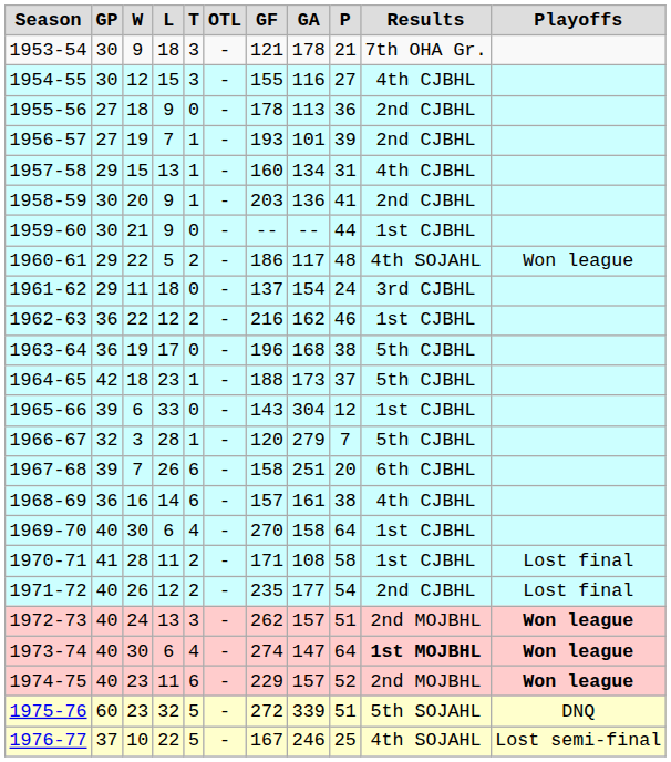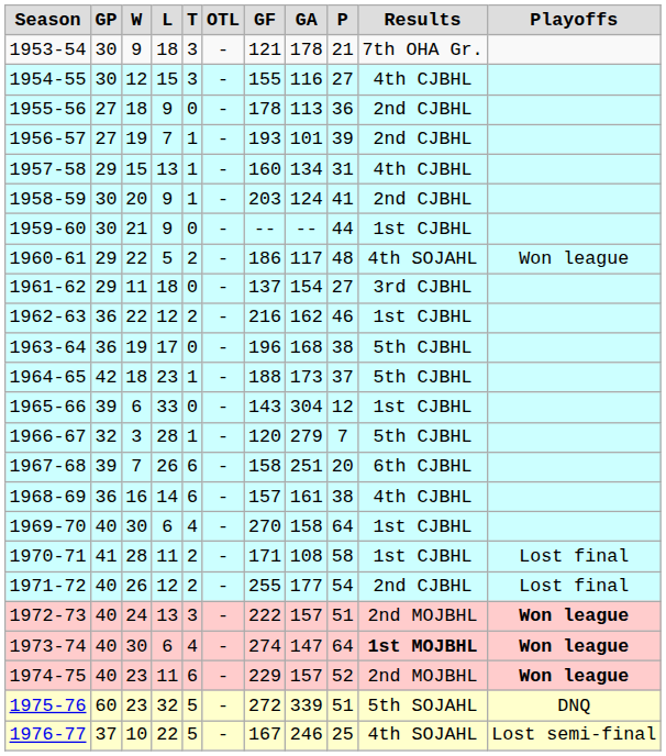 <table class="wikitable">
 <tr align="center"  bgcolor="#dddddd">
 <td><strong>Season</strong></td>
 <td><strong>GP</strong></td>
 <td><strong>W</strong></td>
 <td><strong>L</strong></td>
 <td><strong>T</strong></td>
 <td><strong>OTL</strong></td>
 <td><strong>GF</strong></td>
 <td><strong>GA</strong></td>
 <td><strong>P</strong></td>
 <td><strong>Results</strong></td>
 <td><strong>Playoffs</strong></td>
 </tr>
 <tr align="center">
 <td>1953-54</td>
 <td>30</td>
 <td>9</td>
 <td>18</td>
 <td>3</td>
 <td>-</td>
 <td>121</td>
 <td>178</td>
 <td>21</td>
 <td>7th OHA Gr.</td>
 <td></td>
 </tr>
 <tr align="center" bgcolor="ccffff">
 <td>1954-55</td>
 <td>30</td>
 <td>12</td>
 <td>15</td>
 <td>3</td>
 <td>-</td>
 <td>155</td>
 <td>116</td>
 <td>27</td>
 <td>4th CJBHL</td>
 <td></td>
 </tr>
 <tr align="center" bgcolor="ccffff">
 <td>1955-56</td>
 <td>27</td>
 <td>18</td>
 <td>9</td>
 <td>0</td>
 <td>-</td>
 <td>178</td>
 <td>113</td>
 <td>36</td>
 <td>2nd CJBHL</td>
 <td></td>
 </tr>
 <tr align="center" bgcolor="ccffff">
 <td>1956-57</td>
 <td>27</td>
 <td>19</td>
 <td>7</td>
 <td>1</td>
 <td>-</td>
 <td>193</td>
 <td>101</td>
 <td>39</td>
 <td>2nd CJBHL</td>
 <td></td>
 </tr>
 <tr align="center" bgcolor="ccffff">
 <td>1957-58</td>
 <td>29</td>
 <td>15</td>
 <td>13</td>
 <td>1</td>
 <td>-</td>
 <td>160</td>
 <td>134</td>
 <td>31</td>
 <td>4th CJBHL</td>
 <td></td>
 </tr>
 <tr align="center" bgcolor="ccffff">
 <td>1958-59</td>
 <td>30</td>
 <td>20</td>
 <td>9</td>
 <td>1</td>
 <td>-</td>
 <td>203</td>
-<td>136</td>
+<td>124</td>
 <td>41</td>
 <td>2nd CJBHL</td>
 <td></td>
 </tr>
 <tr align="center" bgcolor="ccffff">
 <td>1959-60</td>
 <td>30</td>
 <td>21</td>
 <td>9</td>
 <td>0</td>
 <td>-</td>
 <td>--</td>
 <td>--</td>
 <td>44</td>
 <td>1st CJBHL</td>
 <td></td>
 </tr>
 <tr align="center" bgcolor="ccffff">
 <td>1960-61</td>
 <td>29</td>
 <td>22</td>
 <td>5</td>
 <td>2</td>
 <td>-</td>
 <td>186</td>
 <td>117</td>
 <td>48</td>
 <td>4th SOJAHL</td>
 <td>Won league</td>
 </tr>
 <tr align="center" bgcolor="ccffff">
 <td>1961-62</td>
 <td>29</td>
 <td>11</td>
 <td>18</td>
 <td>0</td>
 <td>-</td>
 <td>137</td>
 <td>154</td>
-<td>24</td>
+<td>27</td>
 <td>3rd CJBHL</td>
 <td></td>
 </tr>
 <tr align="center" bgcolor="ccffff">
 <td>1962-63</td>
 <td>36</td>
 <td>22</td>
 <td>12</td>
 <td>2</td>
 <td>-</td>
 <td>216</td>
 <td>162</td>
 <td>46</td>
 <td>1st CJBHL</td>
 <td></td>
 </tr>
 <tr align="center" bgcolor="ccffff">
 <td>1963-64</td>
 <td>36</td>
 <td>19</td>
 <td>17</td>
 <td>0</td>
 <td>-</td>
 <td>196</td>
 <td>168</td>
 <td>38</td>
 <td>5th CJBHL</td>
 <td></td>
 </tr>
 <tr align="center" bgcolor="ccffff">
 <td>1964-65</td>
 <td>42</td>
 <td>18</td>
 <td>23</td>
 <td>1</td>
 <td>-</td>
 <td>188</td>
 <td>173</td>
 <td>37</td>
 <td>5th CJBHL</td>
 <td></td>
 </tr>
 <tr align="center" bgcolor="ccffff">
 <td>1965-66</td>
 <td>39</td>
 <td>6</td>
 <td>33</td>
 <td>0</td>
 <td>-</td>
 <td>143</td>
 <td>304</td>
 <td>12</td>
 <td>1st CJBHL</td>
 <td></td>
 </tr>
 <tr align="center" bgcolor="ccffff">
 <td>1966-67</td>
 <td>32</td>
 <td>3</td>
 <td>28</td>
 <td>1</td>
 <td>-</td>
 <td>120</td>
 <td>279</td>
 <td>7</td>
 <td>5th CJBHL</td>
 <td></td>
 </tr>
 <tr align="center" bgcolor="ccffff">
 <td>1967-68</td>
 <td>39</td>
 <td>7</td>
 <td>26</td>
 <td>6</td>
 <td>-</td>
 <td>158</td>
 <td>251</td>
 <td>20</td>
 <td>6th CJBHL</td>
 <td></td>
 </tr>
 <tr align="center" bgcolor="ccffff">
 <td>1968-69</td>
 <td>36</td>
 <td>16</td>
 <td>14</td>
 <td>6</td>
 <td>-</td>
 <td>157</td>
 <td>161</td>
 <td>38</td>
 <td>4th CJBHL</td>
 <td></td>
 </tr>
 <tr align="center" bgcolor="ccffff">
 <td>1969-70</td>
 <td>40</td>
 <td>30</td>
 <td>6</td>
 <td>4</td>
 <td>-</td>
 <td>270</td>
 <td>158</td>
 <td>64</td>
 <td>1st CJBHL</td>
 <td></td>
 </tr>
 <tr align="center" bgcolor="ccffff">
 <td>1970-71</td>
 <td>41</td>
 <td>28</td>
 <td>11</td>
 <td>2</td>
 <td>-</td>
 <td>171</td>
 <td>108</td>
 <td>58</td>
 <td>1st CJBHL</td>
 <td>Lost final</td>
 </tr>
 <tr align="center" bgcolor="ccffff">
 <td>1971-72</td>
 <td>40</td>
 <td>26</td>
 <td>12</td>
 <td>2</td>
 <td>-</td>
-<td>235</td>
+<td>255</td>
 <td>177</td>
 <td>54</td>
 <td>2nd CJBHL</td>
 <td>Lost final</td>
 </tr>
 <tr align="center" bgcolor="ffcccc">
 <td>1972-73</td>
 <td>40</td>
 <td>24</td>
 <td>13</td>
 <td>3</td>
 <td>-</td>
-<td>262</td>
+<td>222</td>
 <td>157</td>
 <td>51</td>
 <td>2nd MOJBHL</td>
 <td><strong>Won league</strong></td>
 </tr>
 <tr align="center" bgcolor="ffcccc">
 <td>1973-74</td>
 <td>40</td>
 <td>30</td>
 <td>6</td>
 <td>4</td>
 <td>-</td>
 <td>274</td>
 <td>147</td>
 <td>64</td>
 <td><strong>1st MOJBHL</strong></td>
 <td><strong>Won league</strong></td>
 </tr>
 <tr align="center" bgcolor="ffcccc">
 <td>1974-75</td>
 <td>40</td>
 <td>23</td>
 <td>11</td>
 <td>6</td>
 <td>-</td>
 <td>229</td>
 <td>157</td>
 <td>52</td>
 <td>2nd MOJBHL</td>
 <td><strong>Won league</strong></td>
 </tr>
 <tr align="center" bgcolor="ffffcc">
 <td><a href='#'>1975-76</a></td>
 <td>60</td>
 <td>23</td>
 <td>32</td>
 <td>5</td>
 <td>-</td>
 <td>272</td>
 <td>339</td>
 <td>51</td>
 <td>5th SOJAHL</td>
 <td>DNQ</td>
 </tr>
 <tr align="center" bgcolor="ffffcc">
 <td><a href='#'>1976-77</a></td>
 <td>37</td>
 <td>10</td>
 <td>22</td>
 <td>5</td>
 <td>-</td>
 <td>167</td>
 <td>246</td>
 <td>25</td>
 <td>4th SOJAHL</td>
 <td>Lost semi-final</td>
 </tr>
 </table>
